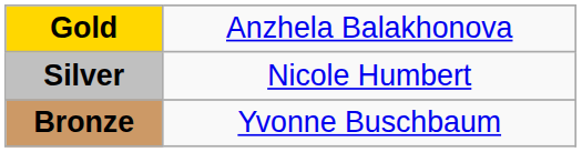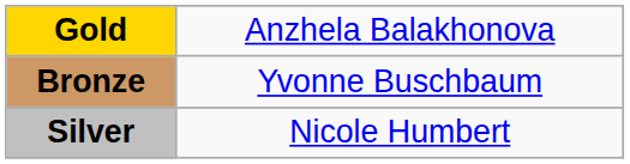 <table class="wikitable" style=" text-align:center; " width="35%">
 <tr>
 <td bgcolor="gold"><strong>Gold</strong></td>
 <td><a href='#'>Anzhela Balakhonova</a><br>  <small><em></em></small></td>
 </tr>
 <tr>
+<td bgcolor="CC9966"><strong>Bronze</strong></td>
+<td><a href='#'>Yvonne Buschbaum</a><br>  <small><em></em></small></td>
+</tr>
+<tr>
 <td bgcolor="silver"><strong>Silver</strong></td>
 <td><a href='#'>Nicole Humbert</a><br> <small><em></em></small></td>
 </tr>
-<tr>
-<td bgcolor="CC9966"><strong>Bronze</strong></td>
-<td><a href='#'>Yvonne Buschbaum</a><br>  <small><em></em></small></td>
-</tr>
 </table>
